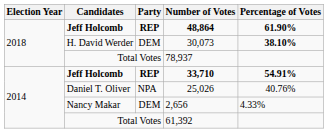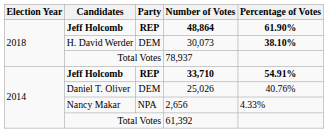 <table class="wikitable">
 <tr>
 <th>Election Year</th>
 <th>Candidates</th>
 <th>Party</th>
 <th>Number of Votes</th>
 <th>Percentage of Votes</th>
 </tr>
 <tr>
 <td rowspan="3">2018</td>
 <td style="text-align:left;" ><strong>Jeff Holcomb</strong></td>
 <td style="text-align:center;" ><strong>REP</strong></td>
 <td style="text-align:center;" ><strong>48,864</strong></td>
 <td style="text-align:center;" ><strong>61.90%</strong></td>
 </tr>
 <tr>
 <td>H. David Werder</td>
 <td style="text-align:center;" >DEM</td>
 <td style="text-align:center;" >30,073</td>
 <td style="text-align:center;" ><strong>38.10%</strong></td>
 </tr>
 <tr>
 <td style="text-align:right;"  colspan="2">Total Votes</td>
 <td>78,937</td>
 <td></td>
 </tr>
 <tr>
 <td rowspan="4">2014</td>
 <td style="text-align:left;" ><strong>Jeff Holcomb</strong></td>
 <td style="text-align:center;" ><strong>REP</strong></td>
 <td style="text-align:center;" ><strong>33,710</strong></td>
 <td style="text-align:center;" ><strong>54.91%</strong></td>
 </tr>
 <tr>
 <td style="text-align:left;" >Daniel T. Oliver</td>
-<td>NPA</td>
+<td style="text-align:center;" >DEM</td>
 <td style="text-align:center;" >25,026</td>
 <td style="text-align:center;" >40.76%</td>
 </tr>
 <tr>
 <td style="text-align:left;" >Nancy Makar</td>
-<td style="text-align:center;" >DEM</td>
+<td>NPA</td>
 <td>2,656</td>
 <td>4.33%</td>
 </tr>
 <tr>
 <td style="text-align:right;"  colspan="2">Total Votes</td>
 <td>61,392</td>
 <td></td>
 </tr>
 </table>
